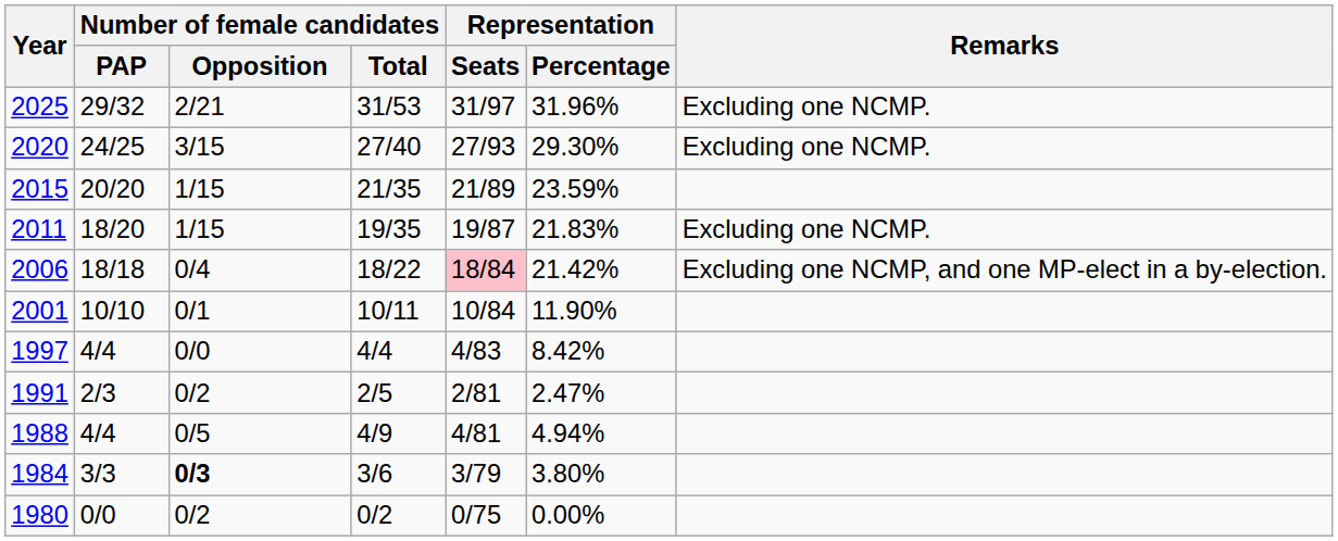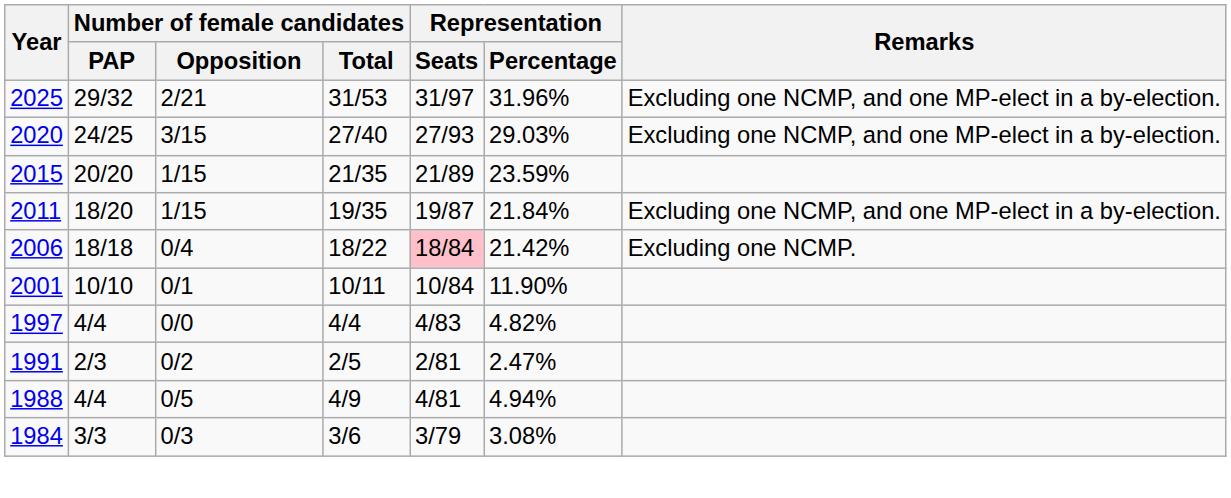 <table class="wikitable">
 <tr>
 <th rowspan=2>Year</th>
 <th colspan=3>Number of female candidates</th>
 <th colspan=2>Representation</th>
 <th rowspan=2>Remarks</th>
 </tr>
 <tr>
 <th>PAP</th>
 <th>Opposition</th>
 <th>Total</th>
 <th>Seats</th>
 <th>Percentage</th>
 </tr>
 <tr>
 <td><a href='#'>2025</a></td>
 <td>29/32</td>
 <td>2/21</td>
 <td>31/53</td>
 <td>31/97</td>
 <td>31.96%</td>
-<td>Excluding one NCMP.</td>
+<td>Excluding one NCMP, and one MP-elect in a by-election.</td>
 </tr>
 <tr>
 <td><a href='#'>2020</a></td>
 <td>24/25</td>
 <td>3/15</td>
 <td>27/40</td>
 <td>27/93</td>
-<td>29.30%</td>
-<td>Excluding one NCMP.</td>
+<td>29.03%</td>
+<td>Excluding one NCMP, and one MP-elect in a by-election.</td>
 </tr>
 <tr>
 <td><a href='#'>2015</a></td>
 <td>20/20</td>
 <td>1/15</td>
 <td>21/35</td>
 <td>21/89</td>
 <td>23.59%</td>
 <td></td>
 </tr>
 <tr>
 <td><a href='#'>2011</a></td>
 <td>18/20</td>
 <td>1/15</td>
 <td>19/35</td>
 <td>19/87</td>
-<td>21.83%</td>
-<td>Excluding one NCMP.</td>
+<td>21.84%</td>
+<td>Excluding one NCMP, and one MP-elect in a by-election.</td>
 </tr>
 <tr>
 <td><a href='#'>2006</a></td>
 <td>18/18</td>
 <td>0/4</td>
 <td>18/22</td>
 <td style="background: pink;">18/84</td>
 <td>21.42%</td>
-<td>Excluding one NCMP, and one MP-elect in a by-election.</td>
+<td>Excluding one NCMP.</td>
 </tr>
 <tr>
 <td><a href='#'>2001</a></td>
 <td>10/10</td>
 <td>0/1</td>
 <td>10/11</td>
 <td>10/84</td>
 <td>11.90%</td>
 <td></td>
 </tr>
 <tr>
 <td><a href='#'>1997</a></td>
 <td>4/4</td>
 <td>0/0</td>
 <td>4/4</td>
 <td>4/83</td>
-<td>8.42%</td>
+<td>4.82%</td>
 <td></td>
 </tr>
 <tr>
 <td><a href='#'>1991</a></td>
 <td>2/3</td>
 <td>0/2</td>
 <td>2/5</td>
 <td>2/81</td>
 <td>2.47%</td>
 <td></td>
 </tr>
 <tr>
 <td><a href='#'>1988</a></td>
 <td>4/4</td>
 <td>0/5</td>
 <td>4/9</td>
 <td>4/81</td>
 <td>4.94%</td>
 <td></td>
 </tr>
 <tr>
 <td><a href='#'>1984</a></td>
 <td>3/3</td>
-<td><strong>0/3</strong></td>
+<td>0/3</td>
 <td>3/6</td>
 <td>3/79</td>
-<td>3.80%</td>
-<td></td>
-</tr>
-<tr>
-<td><a href='#'>1980</a></td>
-<td>0/0</td>
-<td>0/2</td>
-<td>0/2</td>
-<td>0/75</td>
-<td>0.00%</td>
+<td>3.08%</td>
 <td></td>
 </tr>
 </table>
